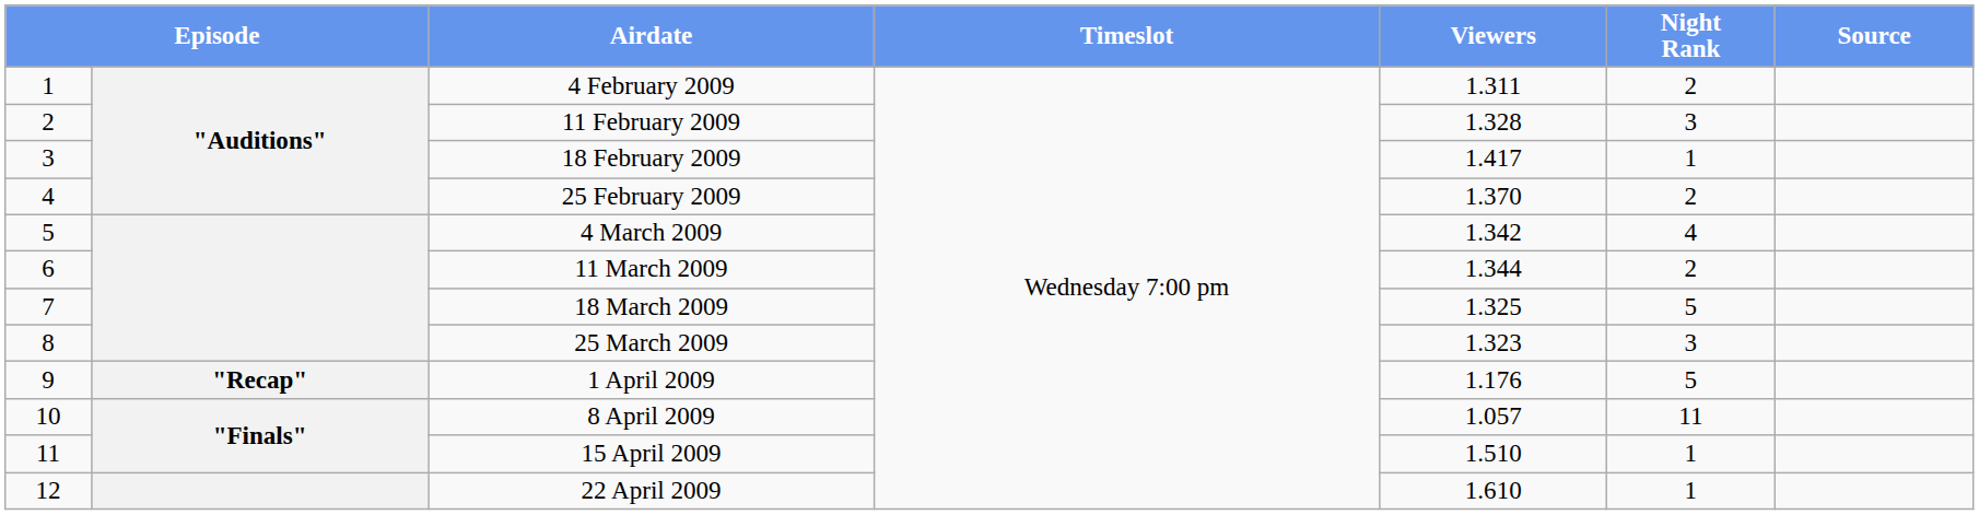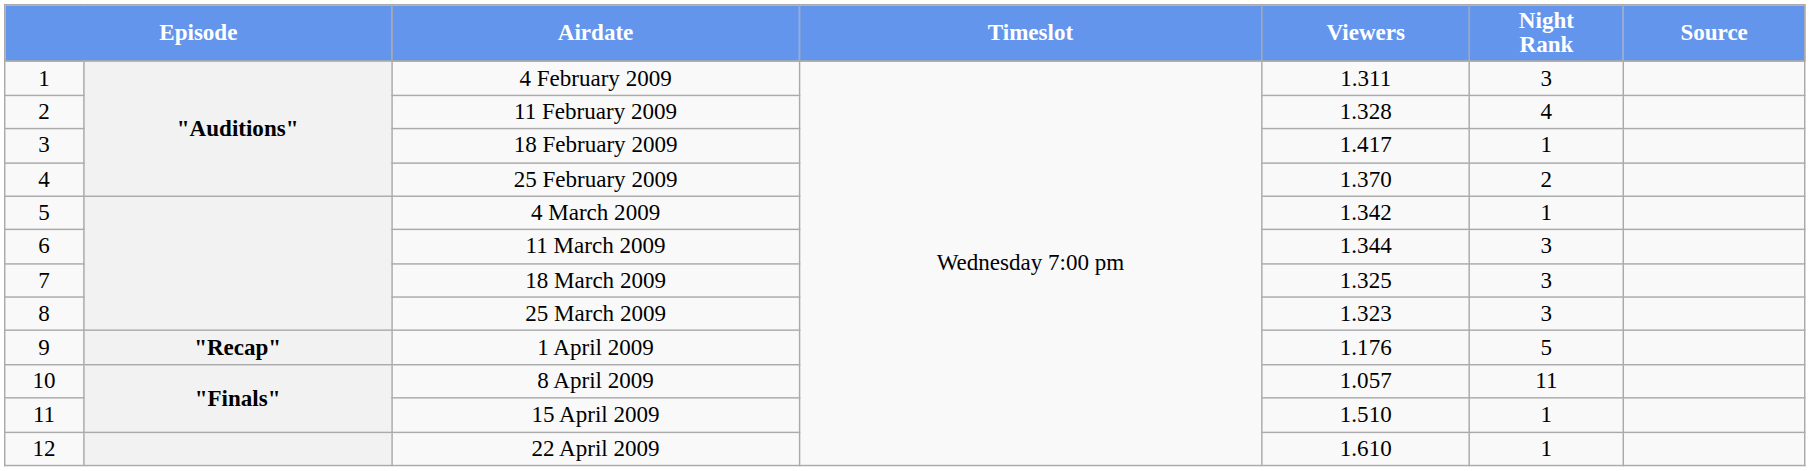 <table class="wikitable plainrowheaders" style="text-align:center; line-height:16px; width:99%;">
 <tr>
 <th scope="col" style="background:cornflowerblue; color:white;" colspan=2>Episode</th>
 <th scope="col" style="background:cornflowerblue; color:white;">Airdate</th>
 <th scope="col" style="background:cornflowerblue; color:white;">Timeslot</th>
 <th scope="col" style="background:cornflowerblue; color:white;">Viewers<br></th>
 <th scope="col" style="background:cornflowerblue; color:white;">Night<br>Rank</th>
 <th scope="col" style="background:cornflowerblue; color:white;">Source</th>
 </tr>
 <tr>
 <td>1</td>
 <th align=centre rowspan=4>"Auditions"</th>
 <td>4 February 2009</td>
 <td rowspan="12">Wednesday 7:00 pm</td>
 <td>1.311</td>
-<td>2</td>
+<td>3</td>
 <td></td>
 </tr>
 <tr>
 <td>2</td>
 <td>11 February 2009</td>
 <td>1.328</td>
-<td>3</td>
+<td>4</td>
 <td></td>
 </tr>
 <tr>
 <td>3</td>
 <td>18 February 2009</td>
 <td>1.417</td>
 <td>1</td>
 <td></td>
 </tr>
 <tr>
 <td>4</td>
 <td>25 February 2009</td>
 <td>1.370</td>
 <td>2</td>
 <td></td>
 </tr>
 <tr>
 <td>5</td>
 <th rowspan=4></th>
 <td>4 March 2009</td>
 <td>1.342</td>
-<td>4</td>
+<td>1</td>
 <td></td>
 </tr>
 <tr>
 <td>6</td>
 <td>11 March 2009</td>
 <td>1.344</td>
-<td>2</td>
+<td>3</td>
 <td></td>
 </tr>
 <tr>
 <td>7</td>
 <td>18 March 2009</td>
 <td>1.325</td>
-<td>5</td>
+<td>3</td>
 <td></td>
 </tr>
 <tr>
 <td>8</td>
 <td>25 March 2009</td>
 <td>1.323</td>
 <td>3</td>
 <td></td>
 </tr>
 <tr>
 <td>9</td>
 <th>"Recap"</th>
 <td>1 April 2009</td>
 <td>1.176</td>
 <td>5</td>
 <td></td>
 </tr>
 <tr>
 <td>10</td>
 <th Rowspan="2">"Finals"</th>
 <td>8 April 2009</td>
 <td>1.057</td>
 <td>11</td>
 <td></td>
 </tr>
 <tr>
 <td>11</td>
 <td>15 April 2009</td>
 <td>1.510</td>
 <td>1</td>
 <td></td>
 </tr>
 <tr>
 <td>12</td>
 <th></th>
 <td>22 April 2009</td>
 <td>1.610</td>
 <td>1</td>
 <td></td>
 </tr>
 </table>
